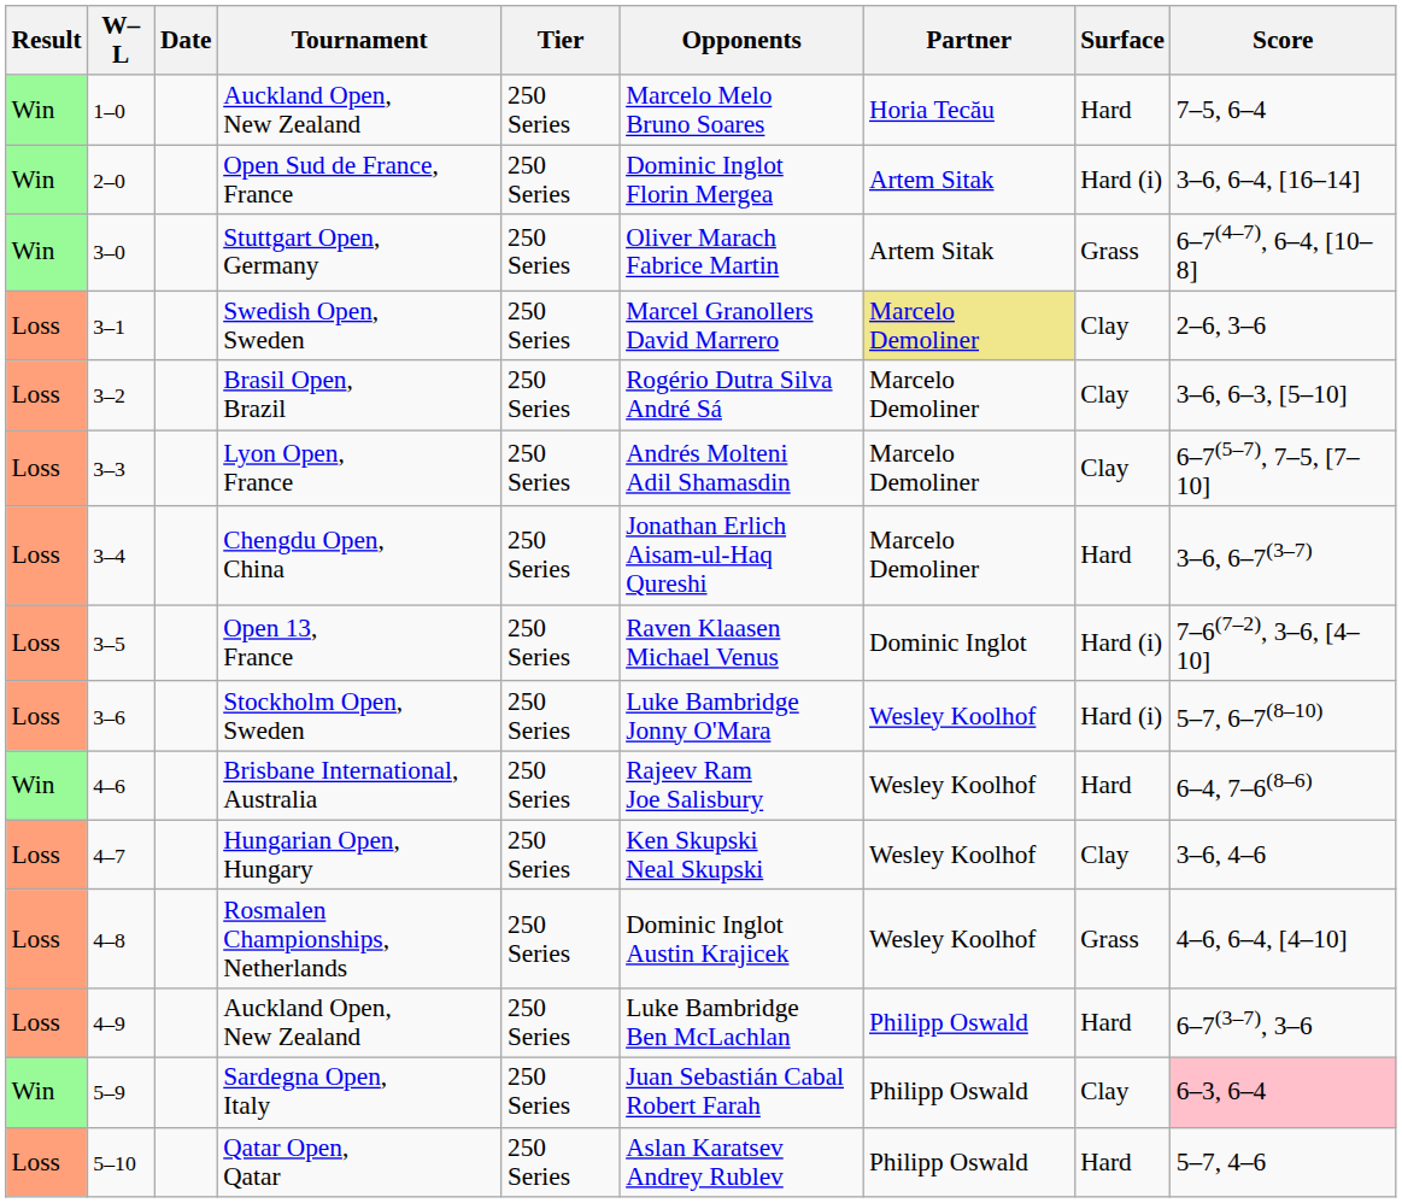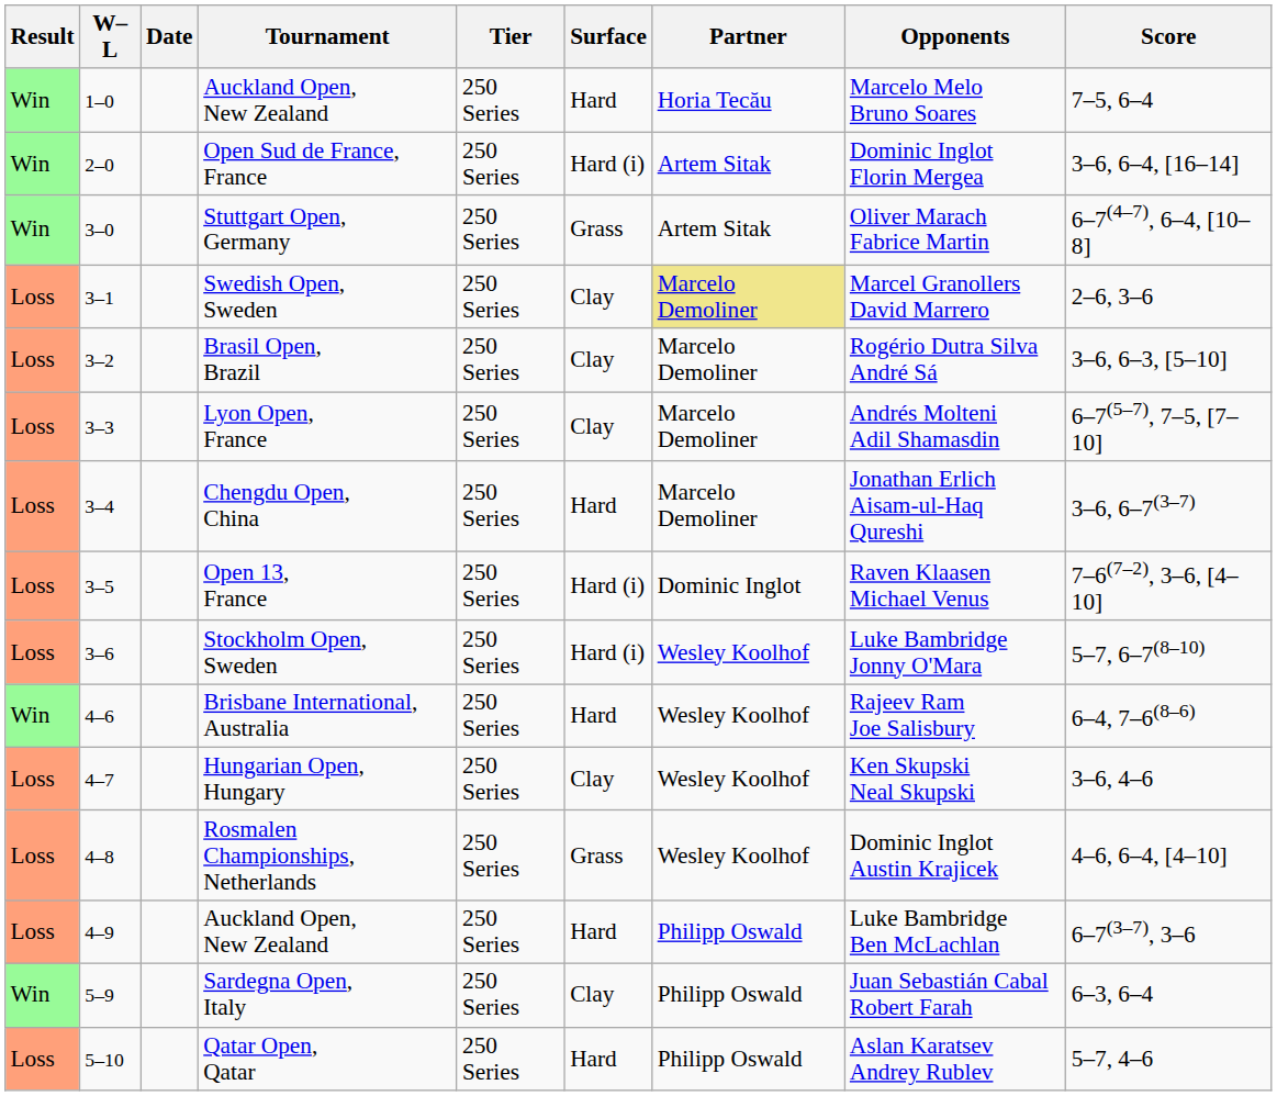 <table class="sortable wikitable">
 <tr>
 <th>Result</th>
 <th class="unsortable">W–L</th>
 <th>Date</th>
 <th>Tournament</th>
 <th>Tier</th>
+<th>Surface</th>
+<th>Partner</th>
 <th>Opponents</th>
-<th>Partner</th>
-<th>Surface</th>
 <th class="unsortable">Score</th>
 </tr>
 <tr>
 <td bgcolor=98FB98>Win</td>
 <td><small>1–0</small></td>
 <td><a href='#'></a></td>
 <td><a href='#'>Auckland Open</a>, <br>New Zealand</td>
 <td>250 Series</td>
+<td>Hard</td>
+<td> <a href='#'>Horia Tecău</a></td>
 <td> <a href='#'>Marcelo Melo</a><br> <a href='#'>Bruno Soares</a></td>
-<td> <a href='#'>Horia Tecău</a></td>
-<td>Hard</td>
 <td>7–5, 6–4</td>
 </tr>
 <tr>
 <td bgcolor=98FB98>Win</td>
 <td><small>2–0</small></td>
 <td><a href='#'></a></td>
 <td><a href='#'>Open Sud de France</a>, <br>France</td>
 <td>250 Series</td>
+<td>Hard (i)</td>
+<td> <a href='#'>Artem Sitak</a></td>
 <td> <a href='#'>Dominic Inglot</a><br> <a href='#'>Florin Mergea</a></td>
-<td> <a href='#'>Artem Sitak</a></td>
-<td>Hard (i)</td>
 <td>3–6, 6–4, [16–14]</td>
 </tr>
 <tr>
 <td bgcolor=98FB98>Win</td>
 <td><small>3–0</small></td>
 <td><a href='#'></a></td>
 <td><a href='#'>Stuttgart Open</a>, <br>Germany</td>
 <td>250 Series</td>
+<td>Grass</td>
+<td> Artem Sitak</td>
 <td> <a href='#'>Oliver Marach</a><br> <a href='#'>Fabrice Martin</a></td>
-<td> Artem Sitak</td>
-<td>Grass</td>
 <td>6–7<sup>(4–7)</sup>, 6–4, [10–8]</td>
 </tr>
 <tr>
 <td bgcolor=FFA07A>Loss</td>
 <td><small>3–1</small></td>
 <td><a href='#'></a></td>
 <td><a href='#'>Swedish Open</a>, <br>Sweden</td>
 <td>250 Series</td>
+<td>Clay</td>
+<td style="background: khaki;"> <a href='#'>Marcelo Demoliner</a></td>
 <td> <a href='#'>Marcel Granollers</a><br> <a href='#'>David Marrero</a></td>
-<td style="background: khaki;"> <a href='#'>Marcelo Demoliner</a></td>
-<td>Clay</td>
 <td>2–6, 3–6</td>
 </tr>
 <tr>
 <td bgcolor=FFA07A>Loss</td>
 <td><small>3–2</small></td>
 <td><a href='#'></a></td>
 <td><a href='#'>Brasil Open</a>, <br>Brazil</td>
 <td>250 Series</td>
+<td>Clay</td>
+<td> Marcelo Demoliner</td>
 <td> <a href='#'>Rogério Dutra Silva</a><br> <a href='#'>André Sá</a></td>
-<td> Marcelo Demoliner</td>
-<td>Clay</td>
 <td>3–6, 6–3, [5–10]</td>
 </tr>
 <tr>
 <td bgcolor=FFA07A>Loss</td>
 <td><small>3–3</small></td>
 <td><a href='#'></a></td>
 <td><a href='#'>Lyon Open</a>, <br>France</td>
 <td>250 Series</td>
+<td>Clay</td>
+<td> Marcelo Demoliner</td>
 <td> <a href='#'>Andrés Molteni</a><br> <a href='#'>Adil Shamasdin</a></td>
-<td> Marcelo Demoliner</td>
-<td>Clay</td>
 <td>6–7<sup>(5–7)</sup>, 7–5, [7–10]</td>
 </tr>
 <tr>
 <td bgcolor=FFA07A>Loss</td>
 <td><small>3–4</small></td>
 <td><a href='#'></a></td>
 <td><a href='#'>Chengdu Open</a>, <br>China</td>
 <td>250 Series</td>
+<td>Hard</td>
+<td> Marcelo Demoliner</td>
 <td> <a href='#'>Jonathan Erlich</a><br> <a href='#'>Aisam-ul-Haq Qureshi</a></td>
-<td> Marcelo Demoliner</td>
-<td>Hard</td>
 <td>3–6, 6–7<sup>(3–7)</sup></td>
 </tr>
 <tr>
 <td bgcolor=FFA07A>Loss</td>
 <td><small>3–5</small></td>
 <td><a href='#'></a></td>
 <td><a href='#'>Open 13</a>, <br>France</td>
 <td>250 Series</td>
+<td>Hard (i)</td>
+<td> Dominic Inglot</td>
 <td> <a href='#'>Raven Klaasen</a><br> <a href='#'>Michael Venus</a></td>
-<td> Dominic Inglot</td>
-<td>Hard (i)</td>
 <td>7–6<sup>(7–2)</sup>, 3–6, [4–10]</td>
 </tr>
 <tr>
 <td bgcolor=FFA07A>Loss</td>
 <td><small>3–6</small></td>
 <td><a href='#'></a></td>
 <td><a href='#'>Stockholm Open</a>, <br>Sweden</td>
 <td>250 Series</td>
+<td>Hard (i)</td>
+<td> <a href='#'>Wesley Koolhof</a></td>
 <td> <a href='#'>Luke Bambridge</a><br> <a href='#'>Jonny O'Mara</a></td>
-<td> <a href='#'>Wesley Koolhof</a></td>
-<td>Hard (i)</td>
 <td>5–7, 6–7<sup>(8–10)</sup></td>
 </tr>
 <tr>
 <td bgcolor=98FB98>Win</td>
 <td><small>4–6</small></td>
 <td><a href='#'></a></td>
 <td><a href='#'>Brisbane International</a>, <br>Australia</td>
 <td>250 Series</td>
+<td>Hard</td>
+<td> Wesley Koolhof</td>
 <td> <a href='#'>Rajeev Ram</a><br> <a href='#'>Joe Salisbury</a></td>
-<td> Wesley Koolhof</td>
-<td>Hard</td>
 <td>6–4, 7–6<sup>(8–6)</sup></td>
 </tr>
 <tr>
 <td bgcolor=FFA07A>Loss</td>
 <td><small>4–7</small></td>
 <td><a href='#'></a></td>
 <td><a href='#'>Hungarian Open</a>, <br>Hungary</td>
 <td>250 Series</td>
+<td>Clay</td>
+<td> Wesley Koolhof</td>
 <td> <a href='#'>Ken Skupski</a><br> <a href='#'>Neal Skupski</a></td>
-<td> Wesley Koolhof</td>
-<td>Clay</td>
 <td>3–6, 4–6</td>
 </tr>
 <tr>
 <td bgcolor=FFA07A>Loss</td>
 <td><small>4–8</small></td>
 <td><a href='#'></a></td>
 <td><a href='#'>Rosmalen Championships</a>, <br>Netherlands</td>
 <td>250 Series</td>
+<td>Grass</td>
+<td> Wesley Koolhof</td>
 <td> Dominic Inglot<br> <a href='#'>Austin Krajicek</a></td>
-<td> Wesley Koolhof</td>
-<td>Grass</td>
 <td>4–6, 6–4, [4–10]</td>
 </tr>
 <tr>
 <td bgcolor=FFA07A>Loss</td>
 <td><small>4–9</small></td>
 <td><a href='#'></a></td>
 <td>Auckland Open, <br>New Zealand</td>
 <td>250 Series</td>
+<td>Hard</td>
+<td> <a href='#'>Philipp Oswald</a></td>
 <td> Luke Bambridge<br> <a href='#'>Ben McLachlan</a></td>
-<td> <a href='#'>Philipp Oswald</a></td>
-<td>Hard</td>
 <td>6–7<sup>(3–7)</sup>, 3–6</td>
 </tr>
 <tr>
 <td bgcolor=98FB98>Win</td>
 <td><small>5–9</small></td>
 <td><a href='#'></a></td>
 <td><a href='#'>Sardegna Open</a>, <br>Italy</td>
 <td>250 Series</td>
+<td>Clay</td>
+<td> Philipp Oswald</td>
 <td> <a href='#'>Juan Sebastián Cabal</a><br> <a href='#'>Robert Farah</a></td>
-<td> Philipp Oswald</td>
-<td>Clay</td>
-<td style="background: pink;">6–3, 6–4</td>
+<td>6–3, 6–4</td>
 </tr>
 <tr>
 <td bgcolor=FFA07A>Loss</td>
 <td><small>5–10</small></td>
 <td><a href='#'></a></td>
 <td><a href='#'>Qatar Open</a>, <br>Qatar</td>
 <td>250 Series</td>
+<td>Hard</td>
+<td> Philipp Oswald</td>
 <td> <a href='#'>Aslan Karatsev</a><br> <a href='#'>Andrey Rublev</a></td>
-<td> Philipp Oswald</td>
-<td>Hard</td>
 <td>5–7, 4–6</td>
 </tr>
 </table>
